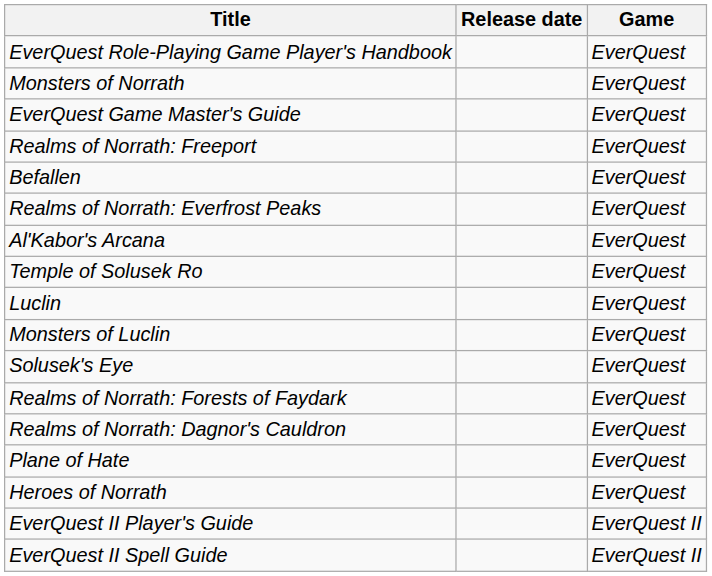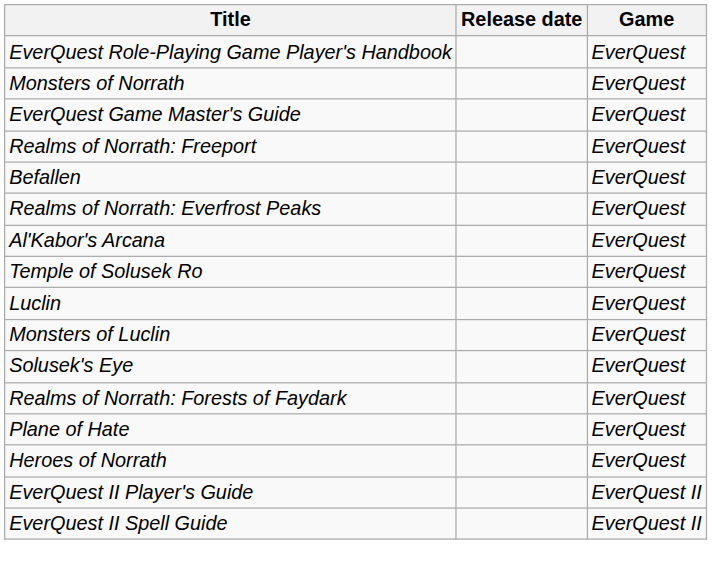 <table class="wikitable sortable">
 <tr>
 <th>Title</th>
 <th>Release date</th>
 <th>Game</th>
 </tr>
 <tr>
 <td><em>EverQuest Role-Playing Game Player's Handbook</em></td>
 <td></td>
 <td><em>EverQuest</em></td>
 </tr>
 <tr>
 <td><em>Monsters of Norrath</em></td>
 <td></td>
 <td><em>EverQuest</em></td>
 </tr>
 <tr>
 <td><em>EverQuest Game Master's Guide</em></td>
 <td></td>
 <td><em>EverQuest</em></td>
 </tr>
 <tr>
 <td><em>Realms of Norrath: Freeport</em></td>
 <td></td>
 <td><em>EverQuest</em></td>
 </tr>
 <tr>
 <td><em>Befallen</em></td>
 <td></td>
 <td><em>EverQuest</em></td>
 </tr>
 <tr>
 <td><em>Realms of Norrath: Everfrost Peaks</em></td>
 <td></td>
 <td><em>EverQuest</em></td>
 </tr>
 <tr>
 <td><em>Al'Kabor's Arcana</em></td>
 <td></td>
 <td><em>EverQuest</em></td>
 </tr>
 <tr>
 <td><em>Temple of Solusek Ro</em></td>
 <td></td>
 <td><em>EverQuest</em></td>
 </tr>
 <tr>
 <td><em>Luclin</em></td>
 <td></td>
 <td><em>EverQuest</em></td>
 </tr>
 <tr>
 <td><em>Monsters of Luclin</em></td>
 <td></td>
 <td><em>EverQuest</em></td>
 </tr>
 <tr>
 <td><em>Solusek's Eye</em></td>
 <td></td>
 <td><em>EverQuest</em></td>
 </tr>
 <tr>
 <td><em>Realms of Norrath: Forests of Faydark</em></td>
 <td></td>
 <td><em>EverQuest</em></td>
 </tr>
 <tr>
-<td><em>Realms of Norrath: Dagnor's Cauldron</em></td>
-<td></td>
-<td><em>EverQuest</em></td>
-</tr>
-<tr>
 <td><em>Plane of Hate</em></td>
 <td></td>
 <td><em>EverQuest</em></td>
 </tr>
 <tr>
 <td><em>Heroes of Norrath</em></td>
 <td></td>
 <td><em>EverQuest</em></td>
 </tr>
 <tr>
 <td><em>EverQuest II Player's Guide</em></td>
 <td></td>
 <td><em>EverQuest II</em></td>
 </tr>
 <tr>
 <td><em>EverQuest II Spell Guide</em></td>
 <td></td>
 <td><em>EverQuest II</em></td>
 </tr>
 </table>
